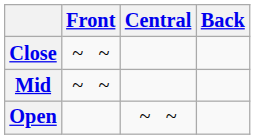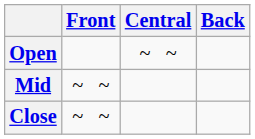 <table class="wikitable" style="text-align:center;">
 <tr>
 <th></th>
 <th><a href='#'>Front</a></th>
 <th><a href='#'>Central</a></th>
 <th><a href='#'>Back</a></th>
 </tr>
 <tr>
-<th><a href='#'>Close</a></th>
+<th><a href='#'>Open</a></th>
+<td></td>
 <td>~   ~</td>
 <td></td>
-<td>   </td>
 </tr>
 <tr>
 <th><a href='#'>Mid</a></th>
 <td>~   ~</td>
 <td>   </td>
 <td>   </td>
 </tr>
 <tr>
-<th><a href='#'>Open</a></th>
-<td></td>
+<th><a href='#'>Close</a></th>
 <td>~   ~</td>
 <td></td>
+<td>   </td>
 </tr>
 </table>
